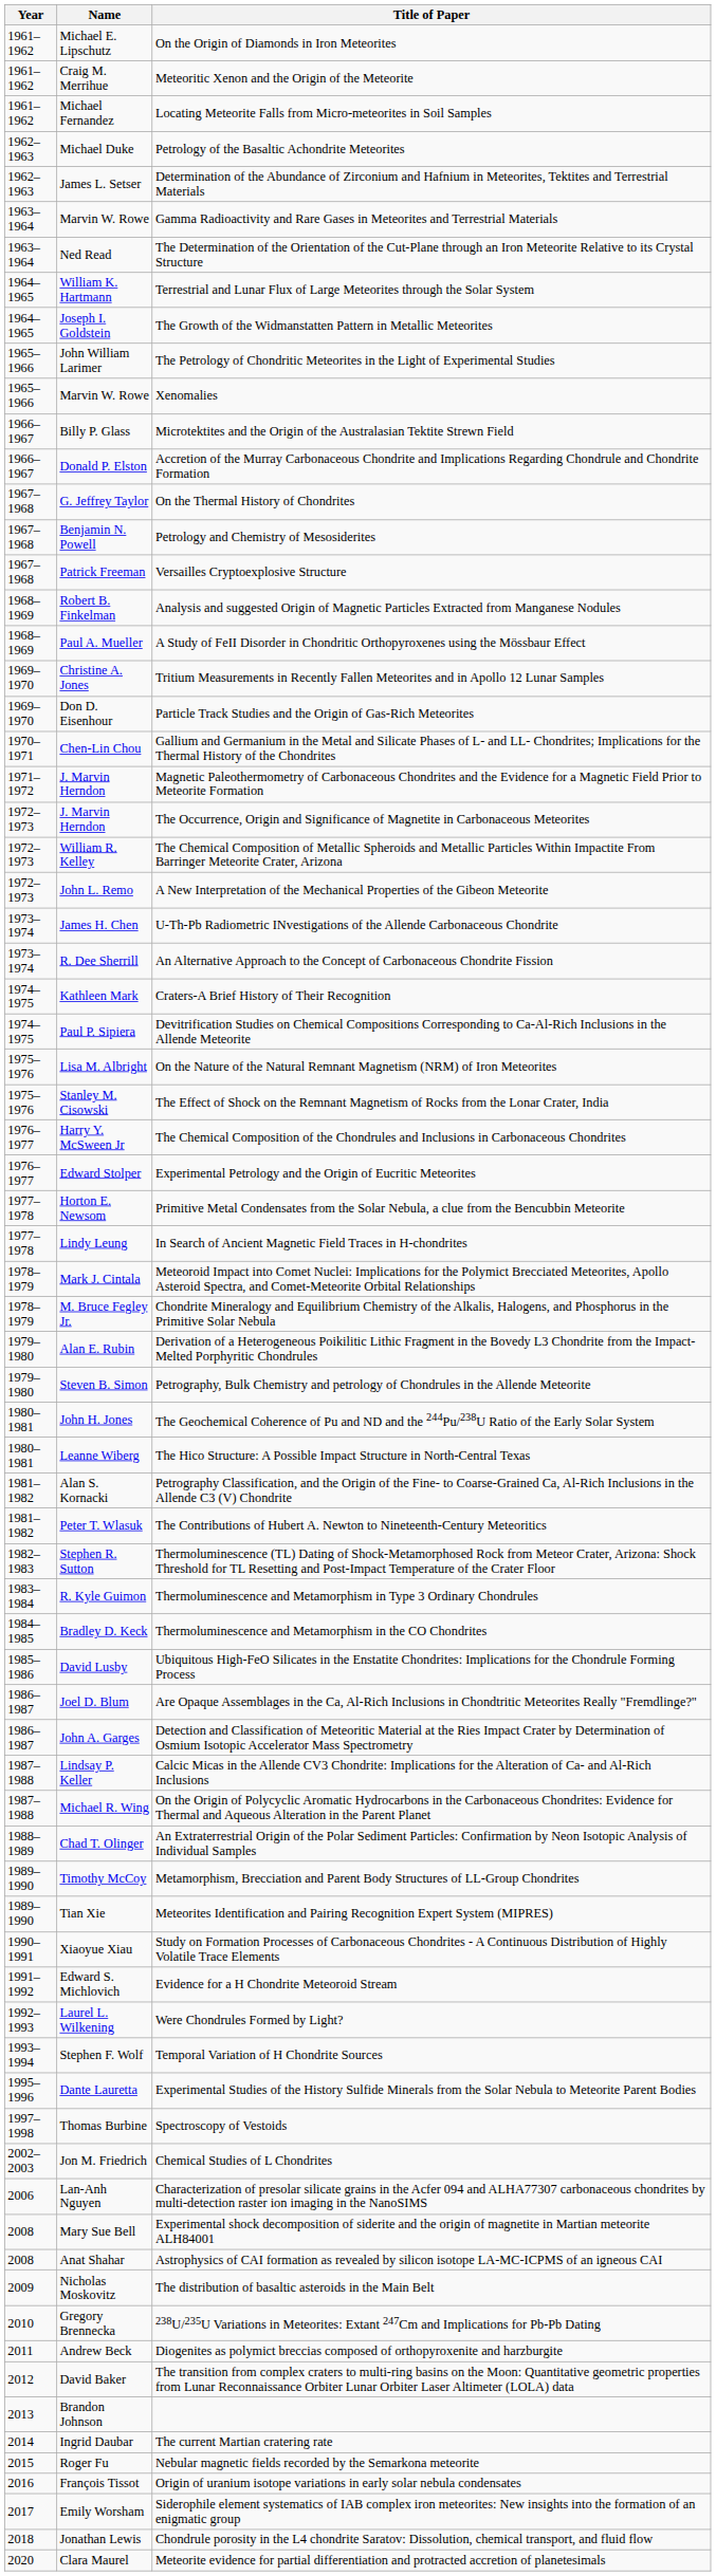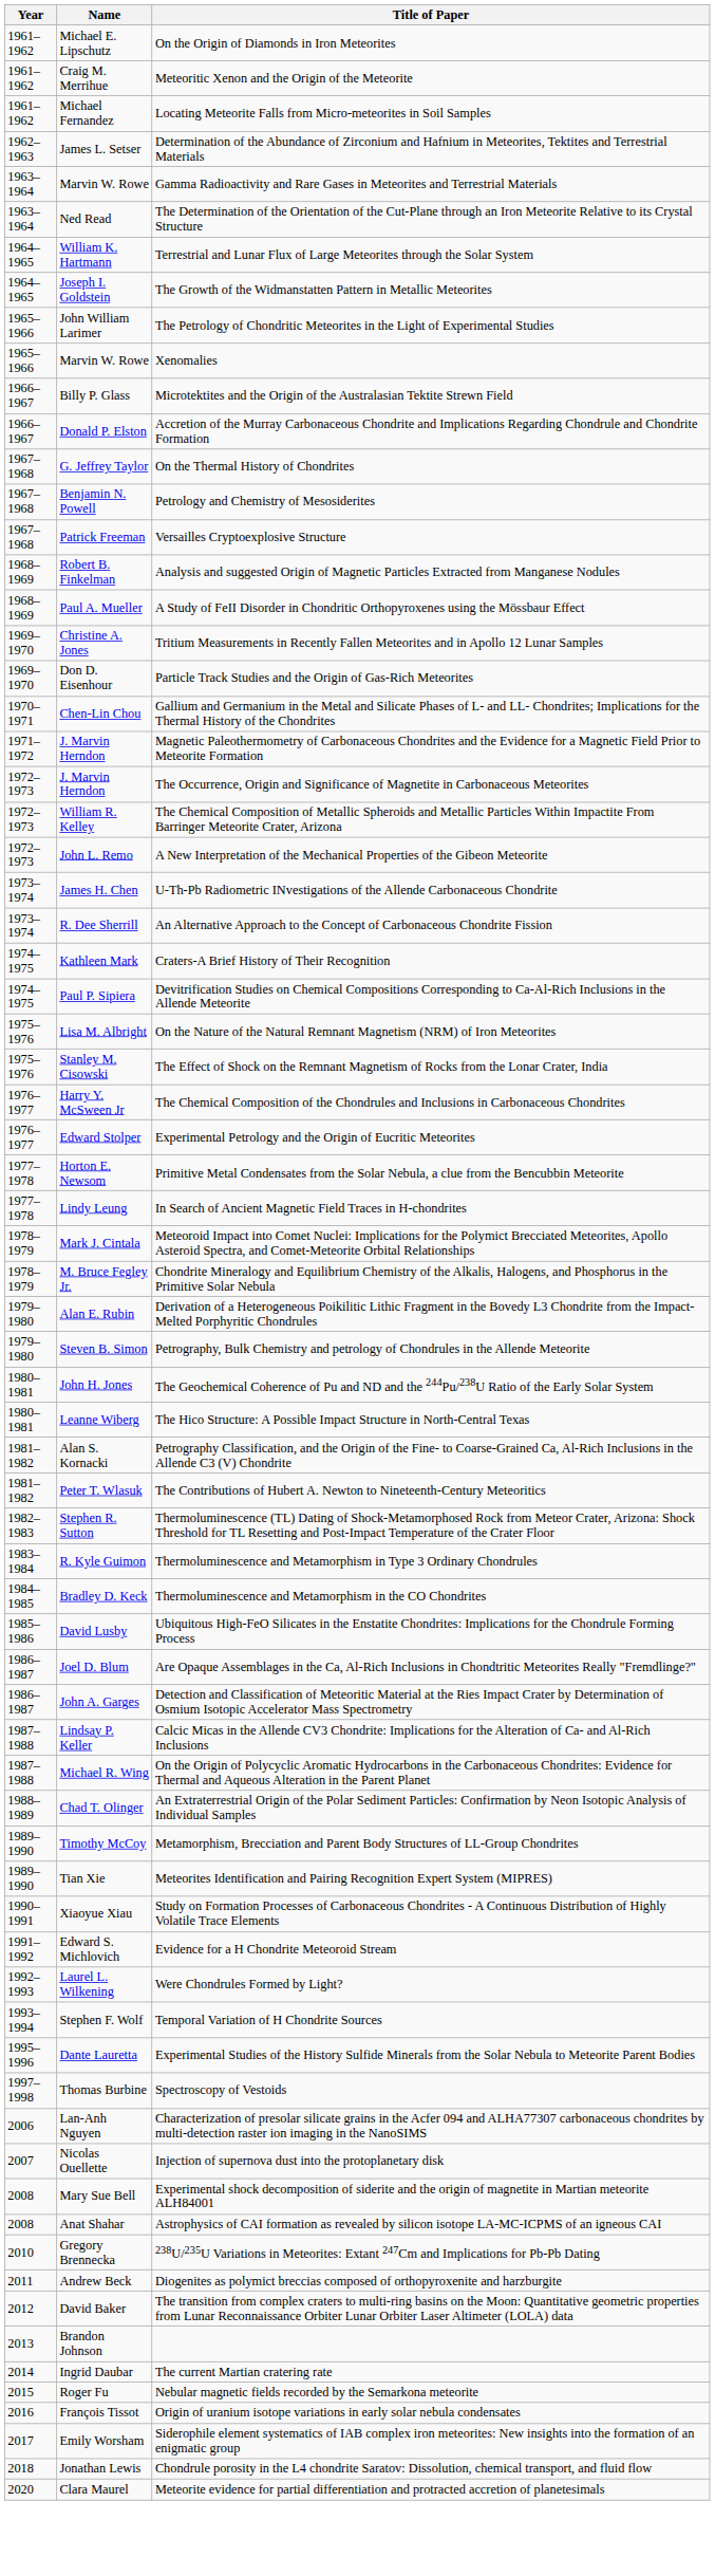 <table class="wikitable" align=center>
 <tr>
 <th>Year</th>
 <th>Name</th>
 <th>Title of Paper</th>
 </tr>
 <tr>
 <td>1961–1962</td>
 <td>Michael E. Lipschutz</td>
 <td>On the Origin of Diamonds in Iron Meteorites</td>
 </tr>
 <tr>
 <td>1961–1962</td>
 <td>Craig M. Merrihue</td>
 <td>Meteoritic Xenon and the Origin of the Meteorite</td>
 </tr>
 <tr>
 <td>1961–1962</td>
 <td>Michael Fernandez</td>
 <td>Locating Meteorite Falls from Micro-meteorites in Soil Samples</td>
-</tr>
-<tr>
-<td>1962–1963</td>
-<td>Michael Duke</td>
-<td>Petrology of the Basaltic Achondrite Meteorites</td>
 </tr>
 <tr>
 <td>1962–1963</td>
 <td>James L. Setser</td>
 <td>Determination of the Abundance of Zirconium and Hafnium in Meteorites, Tektites and Terrestrial Materials</td>
 </tr>
 <tr>
 <td>1963–1964</td>
 <td>Marvin W. Rowe</td>
 <td>Gamma Radioactivity and Rare Gases in Meteorites and Terrestrial Materials</td>
 </tr>
 <tr>
 <td>1963–1964</td>
 <td>Ned Read</td>
 <td>The Determination of the Orientation of the Cut-Plane through an Iron Meteorite Relative to its Crystal Structure</td>
 </tr>
 <tr>
 <td>1964–1965</td>
 <td><a href='#'>William K. Hartmann</a></td>
 <td>Terrestrial and Lunar Flux of Large Meteorites through the Solar System</td>
 </tr>
 <tr>
 <td>1964–1965</td>
 <td><a href='#'>Joseph I. Goldstein</a></td>
 <td>The Growth of the Widmanstatten Pattern in Metallic Meteorites</td>
 </tr>
 <tr>
 <td>1965–1966</td>
 <td>John William Larimer</td>
 <td>The Petrology of Chondritic Meteorites in the Light of Experimental Studies</td>
 </tr>
 <tr>
 <td>1965–1966</td>
 <td>Marvin W. Rowe</td>
 <td>Xenomalies</td>
 </tr>
 <tr>
 <td>1966–1967</td>
 <td>Billy P. Glass</td>
 <td>Microtektites and the Origin of the Australasian Tektite Strewn Field</td>
 </tr>
 <tr>
 <td>1966–1967</td>
 <td><a href='#'>Donald P. Elston</a></td>
 <td>Accretion of the Murray Carbonaceous Chondrite and Implications Regarding Chondrule and Chondrite Formation</td>
 </tr>
 <tr>
 <td>1967–1968</td>
 <td><a href='#'>G. Jeffrey Taylor</a></td>
 <td>On the Thermal History of Chondrites</td>
 </tr>
 <tr>
 <td>1967–1968</td>
 <td><a href='#'>Benjamin N. Powell</a></td>
 <td>Petrology and Chemistry of Mesosiderites</td>
 </tr>
 <tr>
 <td>1967–1968</td>
 <td><a href='#'>Patrick Freeman</a></td>
 <td>Versailles Cryptoexplosive Structure</td>
 </tr>
 <tr>
 <td>1968–1969</td>
 <td><a href='#'>Robert B. Finkelman</a></td>
 <td>Analysis and suggested Origin of Magnetic Particles Extracted from Manganese Nodules</td>
 </tr>
 <tr>
 <td>1968–1969</td>
 <td><a href='#'>Paul A. Mueller</a></td>
 <td>A Study of FeII Disorder in Chondritic Orthopyroxenes using the Mössbaur Effect</td>
 </tr>
 <tr>
 <td>1969–1970</td>
 <td><a href='#'>Christine A. Jones</a></td>
 <td>Tritium Measurements in Recently Fallen Meteorites and in Apollo 12 Lunar Samples</td>
 </tr>
 <tr>
 <td>1969–1970</td>
 <td>Don D. Eisenhour</td>
 <td>Particle Track Studies and the Origin of Gas-Rich Meteorites</td>
 </tr>
 <tr>
 <td>1970–1971</td>
 <td><a href='#'>Chen-Lin Chou</a></td>
 <td>Gallium and Germanium in the Metal and Silicate Phases of L- and LL- Chondrites; Implications for the Thermal History of the Chondrites</td>
 </tr>
 <tr>
 <td>1971–1972</td>
 <td><a href='#'>J. Marvin Herndon</a></td>
 <td>Magnetic Paleothermometry of Carbonaceous Chondrites and the Evidence for a Magnetic Field Prior to Meteorite Formation</td>
 </tr>
 <tr>
 <td>1972–1973</td>
 <td><a href='#'>J. Marvin Herndon</a></td>
 <td>The Occurrence, Origin and Significance of Magnetite in Carbonaceous Meteorites</td>
 </tr>
 <tr>
 <td>1972–1973</td>
 <td><a href='#'>William R. Kelley</a></td>
 <td>The Chemical Composition of Metallic Spheroids and Metallic Particles Within Impactite From Barringer Meteorite Crater, Arizona</td>
 </tr>
 <tr>
 <td>1972–1973</td>
 <td><a href='#'>John L. Remo</a></td>
 <td>A New Interpretation of the Mechanical Properties of the Gibeon Meteorite</td>
 </tr>
 <tr>
 <td>1973–1974</td>
 <td><a href='#'>James H. Chen</a></td>
 <td>U-Th-Pb Radiometric INvestigations of the Allende Carbonaceous Chondrite</td>
 </tr>
 <tr>
 <td>1973–1974</td>
 <td><a href='#'>R. Dee Sherrill</a></td>
 <td>An Alternative Approach to the Concept of Carbonaceous Chondrite Fission</td>
 </tr>
 <tr>
 <td>1974–1975</td>
 <td><a href='#'>Kathleen Mark</a></td>
 <td>Craters-A Brief History of Their Recognition</td>
 </tr>
 <tr>
 <td>1974–1975</td>
 <td><a href='#'>Paul P. Sipiera</a></td>
 <td>Devitrification Studies on Chemical Compositions Corresponding to Ca-Al-Rich Inclusions in the Allende Meteorite</td>
 </tr>
 <tr>
 <td>1975–1976</td>
 <td><a href='#'>Lisa M. Albright</a></td>
 <td>On the Nature of the Natural Remnant Magnetism (NRM) of Iron Meteorites</td>
 </tr>
 <tr>
 <td>1975–1976</td>
 <td><a href='#'>Stanley M. Cisowski</a></td>
 <td>The Effect of Shock on the Remnant Magnetism of Rocks from the Lonar Crater, India</td>
 </tr>
 <tr>
 <td>1976–1977</td>
 <td><a href='#'>Harry Y. McSween Jr</a></td>
 <td>The Chemical Composition of the Chondrules and Inclusions in Carbonaceous Chondrites</td>
 </tr>
 <tr>
 <td>1976–1977</td>
 <td><a href='#'>Edward Stolper</a></td>
 <td>Experimental Petrology and the Origin of Eucritic Meteorites</td>
 </tr>
 <tr>
 <td>1977–1978</td>
 <td><a href='#'>Horton E. Newsom</a></td>
 <td>Primitive Metal Condensates from the Solar Nebula, a clue from the Bencubbin Meteorite</td>
 </tr>
 <tr>
 <td>1977–1978</td>
 <td><a href='#'>Lindy Leung</a></td>
 <td>In Search of Ancient Magnetic Field Traces in H-chondrites</td>
 </tr>
 <tr>
 <td>1978–1979</td>
 <td><a href='#'>Mark J. Cintala</a></td>
 <td>Meteoroid Impact into Comet Nuclei: Implications for the Polymict Brecciated Meteorites, Apollo Asteroid Spectra, and Comet-Meteorite Orbital Relationships</td>
 </tr>
 <tr>
 <td>1978–1979</td>
 <td><a href='#'>M. Bruce Fegley Jr.</a></td>
 <td>Chondrite Mineralogy and Equilibrium Chemistry of the Alkalis, Halogens, and Phosphorus in the Primitive Solar Nebula</td>
 </tr>
 <tr>
 <td>1979–1980</td>
 <td><a href='#'>Alan E. Rubin</a></td>
 <td>Derivation of a Heterogeneous Poikilitic Lithic Fragment in the Bovedy L3 Chondrite from the Impact-Melted Porphyritic Chondrules</td>
 </tr>
 <tr>
 <td>1979–1980</td>
 <td><a href='#'>Steven B. Simon</a></td>
 <td>Petrography, Bulk Chemistry and petrology of Chondrules in the Allende Meteorite</td>
 </tr>
 <tr>
 <td>1980–1981</td>
 <td><a href='#'>John H. Jones</a></td>
 <td>The Geochemical Coherence of Pu and ND and the <sup>244</sup>Pu/<sup>238</sup>U Ratio of the Early Solar System</td>
 </tr>
 <tr>
 <td>1980–1981</td>
 <td><a href='#'>Leanne Wiberg</a></td>
 <td>The Hico Structure: A Possible Impact Structure in North-Central Texas</td>
 </tr>
 <tr>
 <td>1981–1982</td>
 <td>Alan S. Kornacki</td>
 <td>Petrography Classification, and the Origin of the Fine- to Coarse-Grained Ca, Al-Rich Inclusions in the Allende C3 (V) Chondrite</td>
 </tr>
 <tr>
 <td>1981–1982</td>
 <td><a href='#'>Peter T. Wlasuk</a></td>
 <td>The Contributions of Hubert A. Newton to Nineteenth-Century Meteoritics</td>
 </tr>
 <tr>
 <td>1982–1983</td>
 <td><a href='#'>Stephen R. Sutton</a></td>
 <td>Thermoluminescence (TL) Dating of Shock-Metamorphosed Rock from Meteor Crater, Arizona: Shock Threshold for TL Resetting and Post-Impact Temperature of the Crater Floor</td>
 </tr>
 <tr>
 <td>1983–1984</td>
 <td><a href='#'>R. Kyle Guimon</a></td>
 <td>Thermoluminescence and Metamorphism in Type 3 Ordinary Chondrules</td>
 </tr>
 <tr>
 <td>1984–1985</td>
 <td><a href='#'>Bradley D. Keck</a></td>
 <td>Thermoluminescence and Metamorphism in the CO Chondrites</td>
 </tr>
 <tr>
 <td>1985–1986</td>
 <td><a href='#'>David Lusby</a></td>
 <td>Ubiquitous High-FeO Silicates in the Enstatite Chondrites: Implications for the Chondrule Forming Process</td>
 </tr>
 <tr>
 <td>1986–1987</td>
 <td><a href='#'>Joel D. Blum</a></td>
 <td>Are Opaque Assemblages in the Ca, Al-Rich Inclusions in Chondtritic Meteorites Really "Fremdlinge?"</td>
 </tr>
 <tr>
 <td>1986–1987</td>
 <td><a href='#'>John A. Garges</a></td>
 <td>Detection and Classification of Meteoritic Material at the Ries Impact Crater by Determination of Osmium Isotopic Accelerator Mass Spectrometry</td>
 </tr>
 <tr>
 <td>1987–1988</td>
 <td><a href='#'>Lindsay P. Keller</a></td>
 <td>Calcic Micas in the Allende CV3 Chondrite: Implications for the Alteration of Ca- and Al-Rich Inclusions</td>
 </tr>
 <tr>
 <td>1987–1988</td>
 <td><a href='#'>Michael R. Wing</a></td>
 <td>On the Origin of Polycyclic Aromatic Hydrocarbons in the Carbonaceous Chondrites: Evidence for Thermal and Aqueous Alteration in the Parent Planet</td>
 </tr>
 <tr>
 <td>1988–1989</td>
 <td><a href='#'>Chad T. Olinger</a></td>
 <td>An Extraterrestrial Origin of the Polar Sediment Particles: Confirmation by Neon Isotopic Analysis of Individual Samples</td>
 </tr>
 <tr>
 <td>1989–1990</td>
 <td><a href='#'>Timothy McCoy</a></td>
 <td>Metamorphism, Brecciation and Parent Body Structures of LL-Group Chondrites</td>
 </tr>
 <tr>
 <td>1989–1990</td>
 <td>Tian Xie</td>
 <td>Meteorites Identification and Pairing Recognition Expert System (MIPRES)</td>
 </tr>
 <tr>
 <td>1990–1991</td>
 <td>Xiaoyue Xiau</td>
 <td>Study on Formation Processes of Carbonaceous Chondrites - A Continuous Distribution of Highly Volatile Trace Elements</td>
 </tr>
 <tr>
 <td>1991–1992</td>
 <td>Edward S. Michlovich</td>
 <td>Evidence for a H Chondrite Meteoroid Stream</td>
 </tr>
 <tr>
 <td>1992–1993</td>
 <td><a href='#'>Laurel L. Wilkening</a></td>
 <td>Were Chondrules Formed by Light?</td>
 </tr>
 <tr>
 <td>1993–1994</td>
 <td>Stephen F. Wolf</td>
 <td>Temporal Variation of H Chondrite Sources</td>
 </tr>
 <tr>
 <td>1995–1996</td>
 <td><a href='#'>Dante Lauretta</a></td>
 <td>Experimental Studies of the History Sulfide Minerals from the Solar Nebula to Meteorite Parent Bodies</td>
 </tr>
 <tr>
 <td>1997–1998</td>
 <td>Thomas Burbine</td>
 <td>Spectroscopy of Vestoids</td>
 </tr>
 <tr>
-<td>2002–2003</td>
-<td>Jon M. Friedrich</td>
-<td>Chemical Studies of L Chondrites</td>
-</tr>
-<tr>
 <td>2006</td>
 <td>Lan-Anh Nguyen</td>
 <td>Characterization of presolar silicate grains in the Acfer 094 and ALHA77307 carbonaceous chondrites by multi-detection raster ion imaging in the NanoSIMS</td>
+</tr>
+<tr>
+<td>2007</td>
+<td>Nicolas Ouellette</td>
+<td>Injection of supernova dust into the protoplanetary disk</td>
 </tr>
 <tr>
 <td>2008</td>
 <td>Mary Sue Bell</td>
 <td>Experimental shock decomposition of siderite and the origin of magnetite in Martian meteorite ALH84001</td>
 </tr>
 <tr>
 <td>2008</td>
 <td>Anat Shahar</td>
 <td>Astrophysics of CAI formation as revealed by silicon isotope LA-MC-ICPMS of an igneous CAI</td>
-</tr>
-<tr>
-<td>2009</td>
-<td>Nicholas Moskovitz</td>
-<td>The distribution of basaltic asteroids in the Main Belt</td>
 </tr>
 <tr>
 <td>2010</td>
 <td>Gregory Brennecka</td>
 <td><sup>238</sup>U/<sup>235</sup>U Variations in Meteorites: Extant <sup>247</sup>Cm and Implications for Pb-Pb Dating</td>
 </tr>
 <tr>
 <td>2011</td>
 <td>Andrew Beck</td>
 <td>Diogenites as polymict breccias composed of orthopyroxenite and harzburgite</td>
 </tr>
 <tr>
 <td>2012</td>
 <td>David Baker</td>
 <td>The transition from complex craters to multi-ring basins on the Moon: Quantitative geometric properties from Lunar Reconnaissance Orbiter Lunar Orbiter Laser Altimeter (LOLA) data</td>
 </tr>
 <tr>
 <td>2013</td>
 <td>Brandon Johnson</td>
 <td></td>
 </tr>
 <tr>
 <td>2014</td>
 <td>Ingrid Daubar</td>
 <td>The current Martian cratering rate</td>
 </tr>
 <tr>
 <td>2015</td>
 <td>Roger Fu</td>
 <td>Nebular magnetic fields recorded by the Semarkona meteorite</td>
 </tr>
 <tr>
 <td>2016</td>
 <td>François Tissot</td>
 <td>Origin of uranium isotope variations in early solar nebula condensates</td>
 </tr>
 <tr>
 <td>2017</td>
 <td>Emily Worsham</td>
 <td>Siderophile element systematics of IAB complex iron meteorites: New insights into the formation of an enigmatic group</td>
 </tr>
 <tr>
 <td>2018</td>
 <td>Jonathan Lewis</td>
 <td>Chondrule porosity in the L4 chondrite Saratov: Dissolution, chemical transport, and fluid flow</td>
 </tr>
 <tr>
 <td>2020</td>
 <td>Clara Maurel</td>
 <td>Meteorite evidence for partial differentiation and protracted accretion of planetesimals</td>
 </tr>
 </table>
